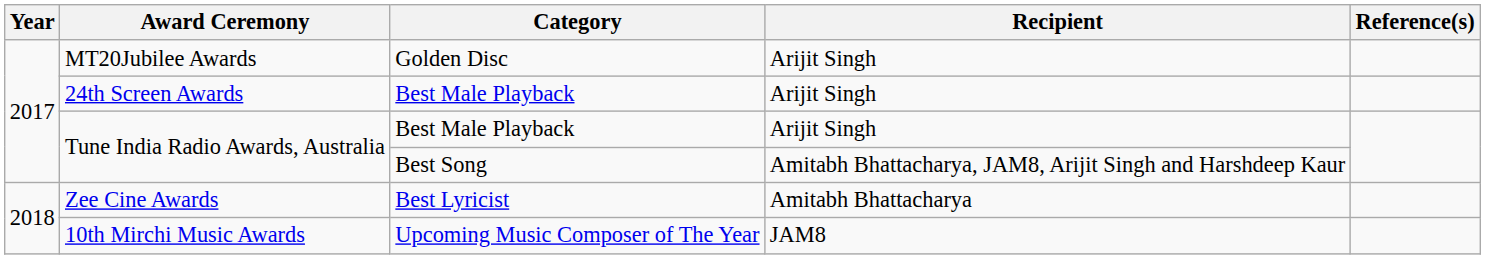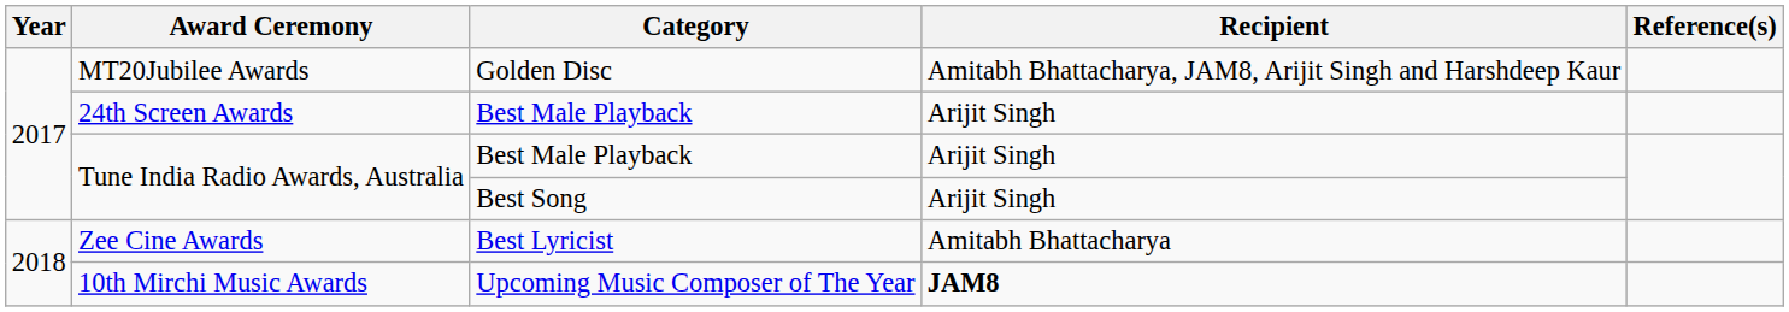 <table class="wikitable">
 <tr>
 <th>Year</th>
 <th>Award Ceremony</th>
 <th>Category</th>
 <th>Recipient</th>
 <th>Reference(s)</th>
 </tr>
 <tr>
 <td rowspan="4">2017</td>
 <td>MT20Jubilee Awards</td>
 <td>Golden Disc</td>
-<td>Arijit Singh</td>
+<td>Amitabh Bhattacharya, JAM8, Arijit Singh and Harshdeep Kaur</td>
 <td></td>
 </tr>
 <tr>
 <td><a href='#'>24th Screen Awards</a></td>
 <td><a href='#'>Best Male Playback</a></td>
 <td>Arijit Singh</td>
 <td></td>
 </tr>
 <tr>
 <td rowspan="2">Tune India Radio Awards, Australia</td>
 <td>Best Male Playback</td>
 <td>Arijit Singh</td>
 <td rowspan="2"></td>
 </tr>
 <tr>
 <td>Best Song</td>
-<td>Amitabh Bhattacharya, JAM8, Arijit Singh and Harshdeep Kaur</td>
+<td>Arijit Singh</td>
 </tr>
 <tr>
 <td rowspan="2">2018</td>
 <td><a href='#'>Zee Cine Awards</a></td>
 <td><a href='#'>Best Lyricist</a></td>
 <td>Amitabh Bhattacharya</td>
 <td></td>
 </tr>
 <tr>
 <td><a href='#'>10th Mirchi Music Awards</a></td>
 <td><a href='#'>Upcoming Music Composer of The Year</a></td>
-<td>JAM8</td>
+<td><strong>JAM8</strong></td>
 <td></td>
 </tr>
 </table>
